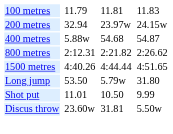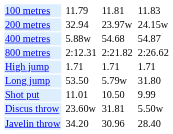 <table>
 <tr>
 <td bgcolor = DDEEFF><a href='#'>100 metres</a></td>
 <td></td>
 <td>11.79</td>
 <td></td>
 <td>11.81</td>
 <td></td>
 <td>11.83</td>
 </tr>
 <tr>
 <td bgcolor = DDEEFF><a href='#'>200 metres</a></td>
 <td></td>
 <td>32.94</td>
 <td></td>
 <td>23.97w</td>
 <td></td>
 <td>24.15w</td>
 </tr>
 <tr>
 <td bgcolor = DDEEFF><a href='#'>400 metres</a></td>
 <td></td>
 <td>5.88w</td>
 <td></td>
 <td>54.68</td>
 <td></td>
 <td>54.87</td>
 </tr>
 <tr>
 <td bgcolor = DDEEFF><a href='#'>800 metres</a></td>
 <td></td>
 <td>2:12.31</td>
 <td></td>
 <td>2:21.82</td>
 <td></td>
 <td>2:26.62</td>
 </tr>
 <tr>
-<td bgcolor = DDEEFF><a href='#'>1500 metres</a></td>
+<td bgcolor = DDEEFF><a href='#'>High jump</a></td>
 <td></td>
-<td>4:40.26</td>
+<td>1.71</td>
 <td></td>
-<td>4:44.44</td>
+<td>1.71</td>
 <td></td>
-<td>4:51.65</td>
+<td>1.71</td>
 </tr>
 <tr>
 <td bgcolor = DDEEFF><a href='#'>Long jump</a></td>
 <td></td>
 <td>53.50</td>
 <td></td>
 <td>5.79w</td>
 <td></td>
 <td>31.80</td>
 </tr>
 <tr>
 <td bgcolor = DDEEFF><a href='#'>Shot put</a></td>
 <td></td>
 <td>11.01</td>
 <td></td>
 <td>10.50</td>
 <td></td>
 <td>9.99</td>
 </tr>
 <tr>
 <td bgcolor = DDEEFF><a href='#'>Discus throw</a></td>
 <td></td>
 <td>23.60w</td>
 <td></td>
 <td>31.81</td>
 <td></td>
 <td>5.50w</td>
 </tr>
+<tr>
+<td bgcolor = DDEEFF><a href='#'>Javelin throw</a></td>
+<td></td>
+<td>34.20</td>
+<td></td>
+<td>30.96</td>
+<td></td>
+<td>28.40</td>
+</tr>
 </table>
